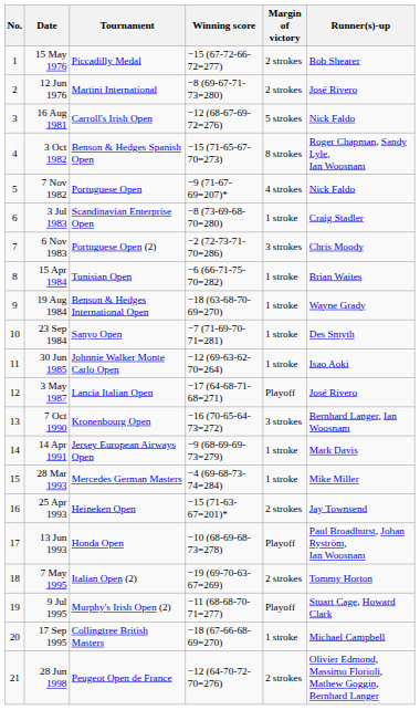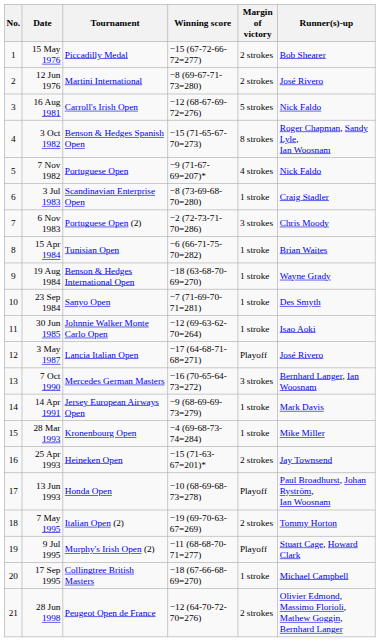 <table class="wikitable" style="font-size:95%;">
 <tr>
 <th>No.</th>
 <th>Date</th>
 <th>Tournament</th>
 <th>Winning score</th>
 <th>Margin of<br>victory</th>
 <th>Runner(s)-up</th>
 </tr>
 <tr>
 <td align=center>1</td>
 <td align=right>15 May <a href='#'>1976</a></td>
 <td><a href='#'>Piccadilly Medal</a></td>
 <td>−15 (67-72-66-72=277)</td>
 <td>2 strokes</td>
 <td> <a href='#'>Bob Shearer</a></td>
 </tr>
 <tr>
 <td align=center>2</td>
 <td align=right>12 Jun 1976</td>
 <td><a href='#'>Martini International</a></td>
 <td>−8 (69-67-71-73=280)</td>
 <td>2 strokes</td>
 <td> <a href='#'>José Rivero</a></td>
 </tr>
 <tr>
 <td align=center>3</td>
 <td align=right>16 Aug <a href='#'>1981</a></td>
 <td><a href='#'>Carroll's Irish Open</a></td>
 <td>−12 (68-67-69-72=276)</td>
 <td>5 strokes</td>
 <td> <a href='#'>Nick Faldo</a></td>
 </tr>
 <tr>
 <td align=center>4</td>
 <td align=right>3 Oct <a href='#'>1982</a></td>
 <td><a href='#'>Benson & Hedges Spanish Open</a></td>
 <td>−15 (71-65-67-70=273)</td>
 <td>8 strokes</td>
 <td> <a href='#'>Roger Chapman</a>,  <a href='#'>Sandy Lyle</a>,<br> <a href='#'>Ian Woosnam</a></td>
 </tr>
 <tr>
 <td align=center>5</td>
 <td align=right>7 Nov 1982</td>
 <td><a href='#'>Portuguese Open</a></td>
 <td>−9 (71-67-69=207)*</td>
 <td>4 strokes</td>
 <td> <a href='#'>Nick Faldo</a></td>
 </tr>
 <tr>
 <td align=center>6</td>
 <td align=right>3 Jul <a href='#'>1983</a></td>
 <td><a href='#'>Scandinavian Enterprise Open</a></td>
 <td>−8 (73-69-68-70=280)</td>
 <td>1 stroke</td>
 <td> <a href='#'>Craig Stadler</a></td>
 </tr>
 <tr>
 <td align=center>7</td>
 <td align=right>6 Nov 1983</td>
 <td><a href='#'>Portuguese Open</a> (2)</td>
 <td>−2 (72-73-71-70=286)</td>
 <td>3 strokes</td>
 <td> <a href='#'>Chris Moody</a></td>
 </tr>
 <tr>
 <td align=center>8</td>
 <td align=right>15 Apr <a href='#'>1984</a></td>
 <td><a href='#'>Tunisian Open</a></td>
 <td>−6 (66-71-75-70=282)</td>
 <td>1 stroke</td>
 <td> <a href='#'>Brian Waites</a></td>
 </tr>
 <tr>
 <td align=center>9</td>
 <td align=right>19 Aug 1984</td>
 <td><a href='#'>Benson & Hedges International Open</a></td>
 <td>−18 (63-68-70-69=270)</td>
 <td>1 stroke</td>
 <td> <a href='#'>Wayne Grady</a></td>
 </tr>
 <tr>
 <td align=center>10</td>
 <td align=right>23 Sep 1984</td>
 <td><a href='#'>Sanyo Open</a></td>
 <td>−7 (71-69-70-71=281)</td>
 <td>1 stroke</td>
 <td> <a href='#'>Des Smyth</a></td>
 </tr>
 <tr>
 <td align=center>11</td>
 <td align=right>30 Jun <a href='#'>1985</a></td>
 <td><a href='#'>Johnnie Walker Monte Carlo Open</a></td>
 <td>−12 (69-63-62-70=264)</td>
 <td>1 stroke</td>
 <td> <a href='#'>Isao Aoki</a></td>
 </tr>
 <tr>
 <td align=center>12</td>
 <td align=right>3 May <a href='#'>1987</a></td>
 <td><a href='#'>Lancia Italian Open</a></td>
 <td>−17 (64-68-71-68=271)</td>
 <td>Playoff</td>
 <td> <a href='#'>José Rivero</a></td>
 </tr>
 <tr>
 <td align=center>13</td>
 <td align=right>7 Oct <a href='#'>1990</a></td>
-<td><a href='#'>Kronenbourg Open</a></td>
+<td><a href='#'>Mercedes German Masters</a></td>
 <td>−16 (70-65-64-73=272)</td>
 <td>3 strokes</td>
 <td> <a href='#'>Bernhard Langer</a>,  <a href='#'>Ian Woosnam</a></td>
 </tr>
 <tr>
 <td align=center>14</td>
 <td align=right>14 Apr <a href='#'>1991</a></td>
 <td><a href='#'>Jersey European Airways Open</a></td>
 <td>−9 (68-69-69-73=279)</td>
 <td>1 stroke</td>
 <td> <a href='#'>Mark Davis</a></td>
 </tr>
 <tr>
 <td align=center>15</td>
 <td align=right>28 Mar <a href='#'>1993</a></td>
-<td><a href='#'>Mercedes German Masters</a></td>
+<td><a href='#'>Kronenbourg Open</a></td>
 <td>−4 (69-68-73-74=284)</td>
 <td>1 stroke</td>
 <td> <a href='#'>Mike Miller</a></td>
 </tr>
 <tr>
 <td align=center>16</td>
 <td align=right>25 Apr 1993</td>
 <td><a href='#'>Heineken Open</a></td>
 <td>−15 (71-63-67=201)*</td>
 <td>2 strokes</td>
 <td> <a href='#'>Jay Townsend</a></td>
 </tr>
 <tr>
 <td align=center>17</td>
 <td align=right>13 Jun 1993</td>
 <td><a href='#'>Honda Open</a></td>
 <td>−10 (68-69-68-73=278)</td>
 <td>Playoff</td>
 <td> <a href='#'>Paul Broadhurst</a>,  <a href='#'>Johan Ryström</a>,<br> <a href='#'>Ian Woosnam</a></td>
 </tr>
 <tr>
 <td align=center>18</td>
 <td align=right>7 May <a href='#'>1995</a></td>
 <td><a href='#'>Italian Open</a> (2)</td>
 <td>−19 (69-70-63-67=269)</td>
 <td>2 strokes</td>
 <td> <a href='#'>Tommy Horton</a></td>
 </tr>
 <tr>
 <td align=center>19</td>
 <td align=right>9 Jul 1995</td>
 <td><a href='#'>Murphy's Irish Open</a> (2)</td>
 <td>−11 (68-68-70-71=277)</td>
 <td>Playoff</td>
 <td> <a href='#'>Stuart Cage</a>,  <a href='#'>Howard Clark</a></td>
 </tr>
 <tr>
 <td align=center>20</td>
 <td align=right>17 Sep 1995</td>
 <td><a href='#'>Collingtree British Masters</a></td>
 <td>−18 (67-66-68-69=270)</td>
 <td>1 stroke</td>
 <td> <a href='#'>Michael Campbell</a></td>
 </tr>
 <tr>
 <td align=center>21</td>
 <td align=right>28 Jun <a href='#'>1998</a></td>
 <td><a href='#'>Peugeot Open de France</a></td>
 <td>−12 (64-70-72-70=276)</td>
 <td>2 strokes</td>
 <td> <a href='#'>Olivier Edmond</a>,  <a href='#'>Massimo Florioli</a>,<br> <a href='#'>Mathew Goggin</a>,  <a href='#'>Bernhard Langer</a></td>
 </tr>
 </table>
